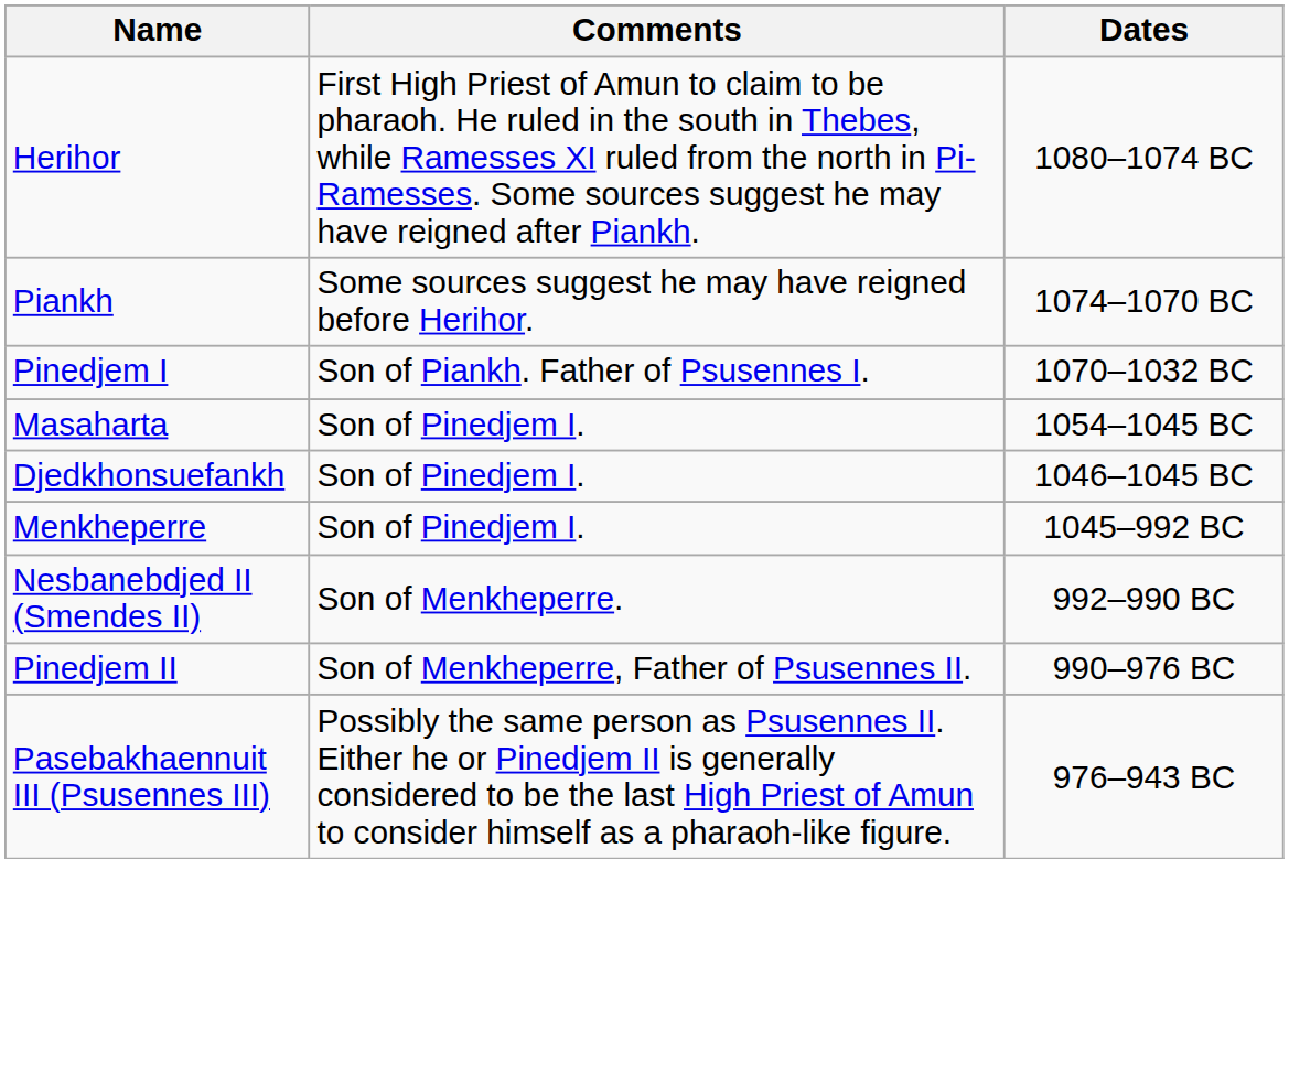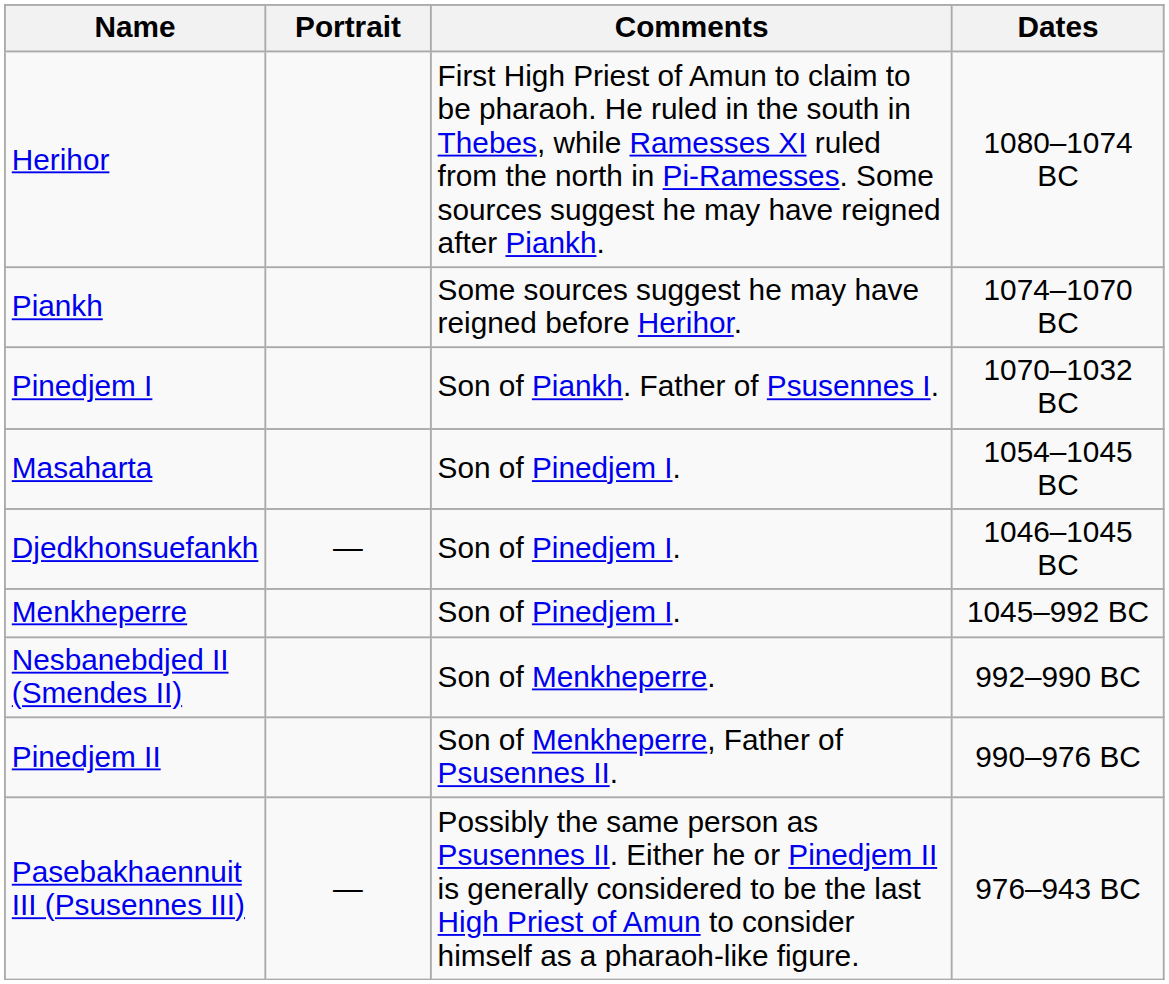 <table class="wikitable" width="100%">
 <tr>
 <th width="15%">Name</th>
+<th width="15%">Portrait</th>
 <th width="50%">Comments</th>
 <th width="20%">Dates</th>
 </tr>
 <tr>
 <td><a href='#'>Herihor</a></td>
+<td></td>
 <td>First High Priest of Amun to claim to be pharaoh. He ruled in the south in <a href='#'>Thebes</a>, while <a href='#'>Ramesses XI</a> ruled from the north in <a href='#'>Pi-Ramesses</a>. Some sources suggest he may have reigned after <a href='#'>Piankh</a>.</td>
 <td style="text-align:center;">1080–1074 BC</td>
 </tr>
 <tr>
 <td><a href='#'>Piankh</a></td>
+<td></td>
 <td>Some sources suggest he may have reigned before <a href='#'>Herihor</a>.</td>
 <td style="text-align:center;">1074–1070 BC</td>
 </tr>
 <tr>
 <td><a href='#'>Pinedjem I</a></td>
+<td></td>
 <td>Son of <a href='#'>Piankh</a>. Father of <a href='#'>Psusennes I</a>.</td>
 <td style="text-align:center;">1070–1032 BC</td>
 </tr>
 <tr>
 <td><a href='#'>Masaharta</a></td>
+<td></td>
 <td>Son of <a href='#'>Pinedjem I</a>.</td>
 <td style="text-align:center;">1054–1045 BC</td>
 </tr>
 <tr>
 <td><a href='#'>Djedkhonsuefankh</a></td>
+<td style="text-align:center;">—</td>
 <td>Son of <a href='#'>Pinedjem I</a>.</td>
 <td style="text-align:center;">1046–1045 BC</td>
 </tr>
 <tr>
 <td><a href='#'>Menkheperre</a></td>
+<td></td>
 <td>Son of <a href='#'>Pinedjem I</a>.</td>
 <td style="text-align:center;">1045–992 BC</td>
 </tr>
 <tr>
 <td><a href='#'>Nesbanebdjed II (Smendes II)</a></td>
+<td></td>
 <td>Son of <a href='#'>Menkheperre</a>.</td>
 <td style="text-align:center;">992–990 BC</td>
 </tr>
 <tr>
 <td><a href='#'>Pinedjem II</a></td>
+<td></td>
 <td>Son of <a href='#'>Menkheperre</a>, Father of <a href='#'>Psusennes II</a>.</td>
 <td style="text-align:center;">990–976 BC</td>
 </tr>
 <tr>
 <td><a href='#'>Pasebakhaennuit III (Psusennes III)</a></td>
+<td style="text-align:center;">—</td>
 <td>Possibly the same person as <a href='#'>Psusennes II</a>. Either he or <a href='#'>Pinedjem II</a> is generally considered to be the last <a href='#'>High Priest of Amun</a> to consider himself as a pharaoh-like figure.</td>
 <td style="text-align:center;">976–943 BC</td>
 </tr>
 </table>
